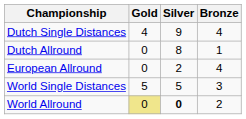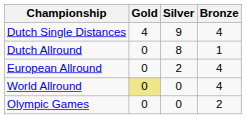 <table class="wikitable">
 <tr>
 <th>Championship</th>
 <th>Gold <br> </th>
 <th>Silver <br> </th>
 <th>Bronze <br> </th>
 </tr>
 <tr>
 <td><a href='#'>Dutch Single Distances</a></td>
 <td style="text-align: center;">4</td>
 <td style="text-align: center;">9</td>
 <td style="text-align: center;">4</td>
 </tr>
 <tr>
 <td><a href='#'>Dutch Allround</a></td>
 <td style="text-align: center;">0</td>
 <td style="text-align: center;">8</td>
 <td style="text-align: center;">1</td>
 </tr>
 <tr>
 <td><a href='#'>European Allround</a></td>
 <td style="text-align: center;">0</td>
 <td style="text-align: center;">2</td>
 <td style="text-align: center;">4</td>
 </tr>
 <tr>
-<td><a href='#'>World Single Distances</a></td>
-<td style="text-align: center;">5</td>
-<td style="text-align: center;">5</td>
-<td style="text-align: center;">3</td>
+<td><a href='#'>World Allround</a></td>
+<td style="background: khaki; text-align: center;">0</td>
+<td style="text-align: center;">0</td>
+<td style="text-align: center;">4</td>
 </tr>
 <tr>
-<td><a href='#'>World Allround</a></td>
-<td style="background: khaki; text-align: center;">0</td>
-<td style="text-align: center;"><strong>0</strong></td>
+<td><a href='#'>Olympic Games</a></td>
+<td style="text-align: center;">0</td>
+<td style="text-align: center;">0</td>
 <td style="text-align: center;">2</td>
 </tr>
 </table>
